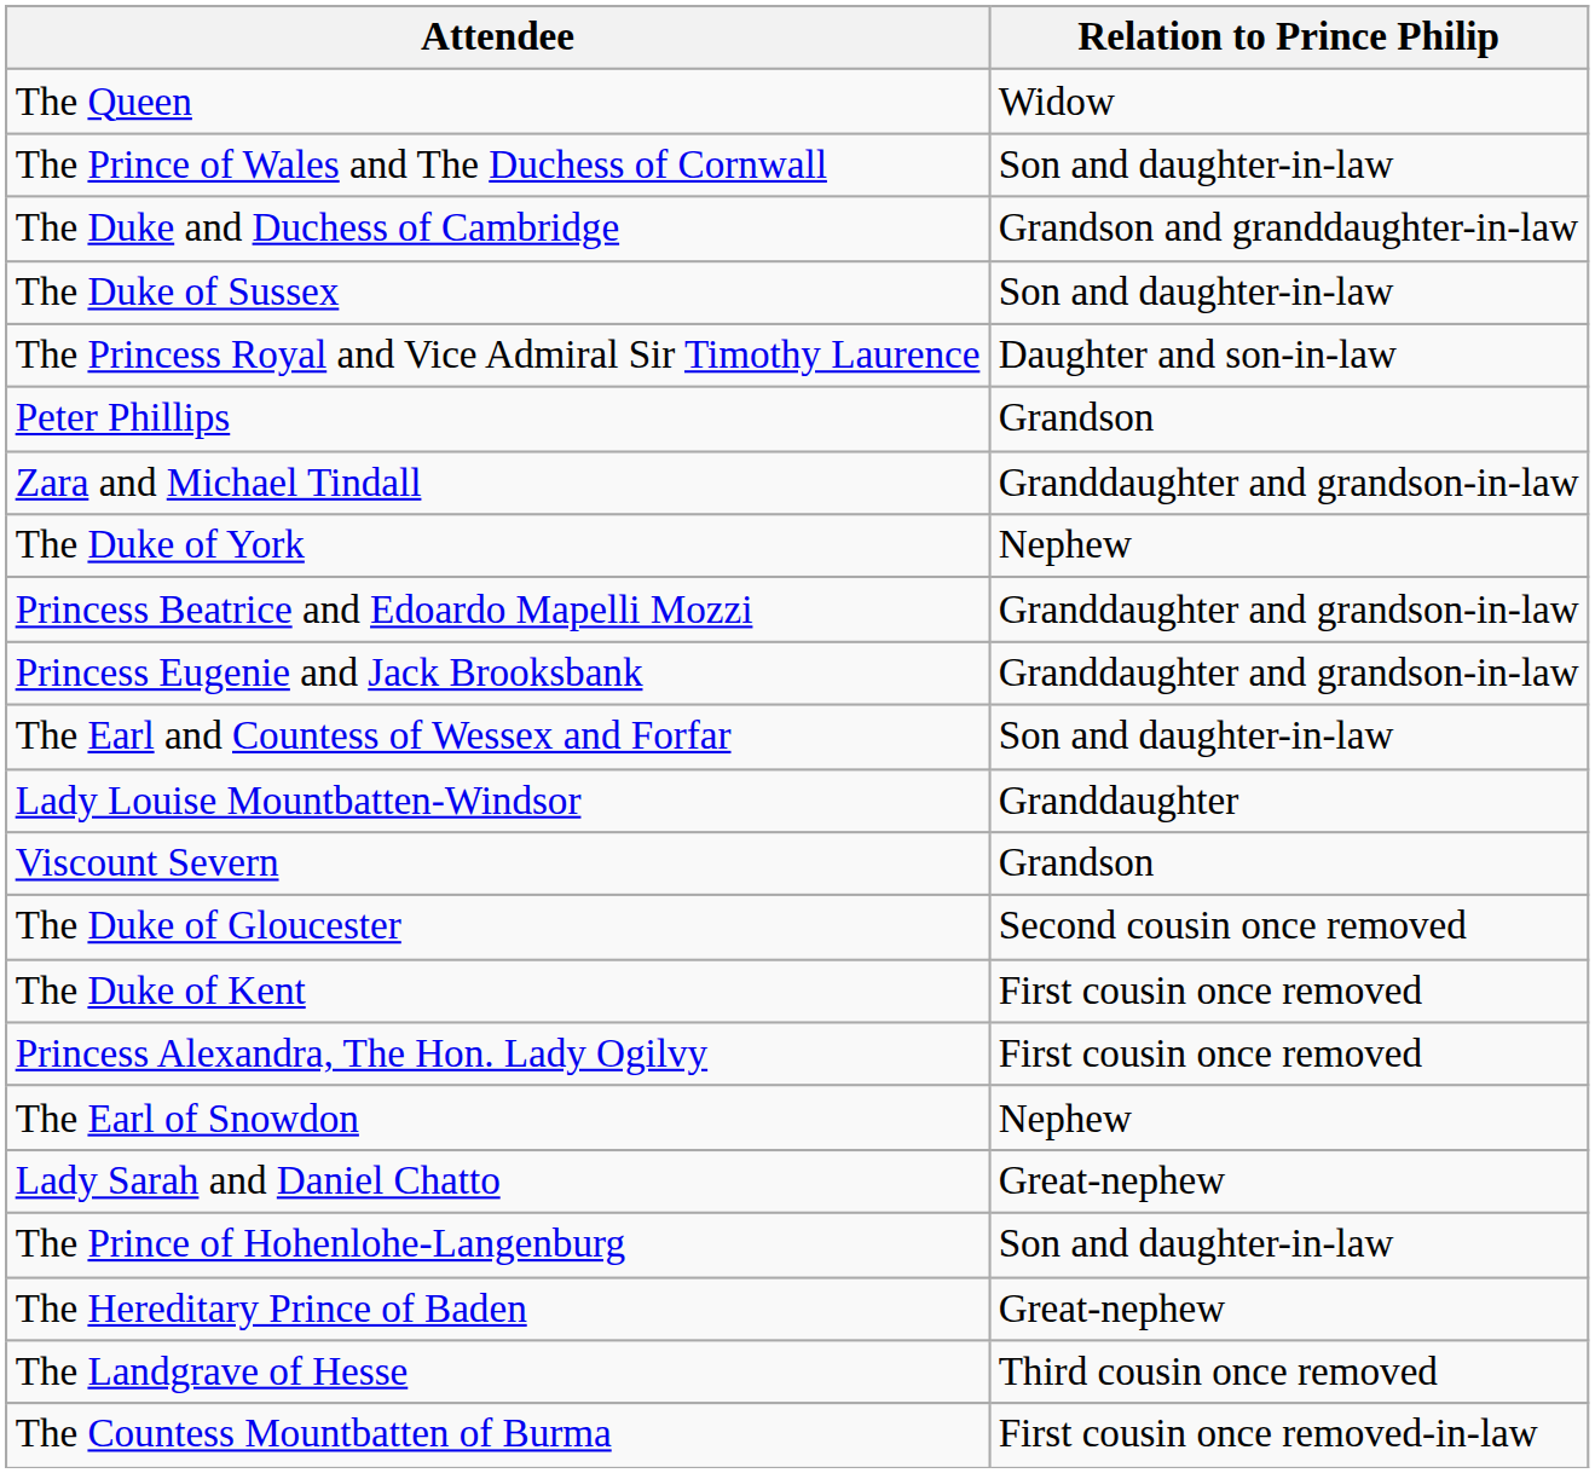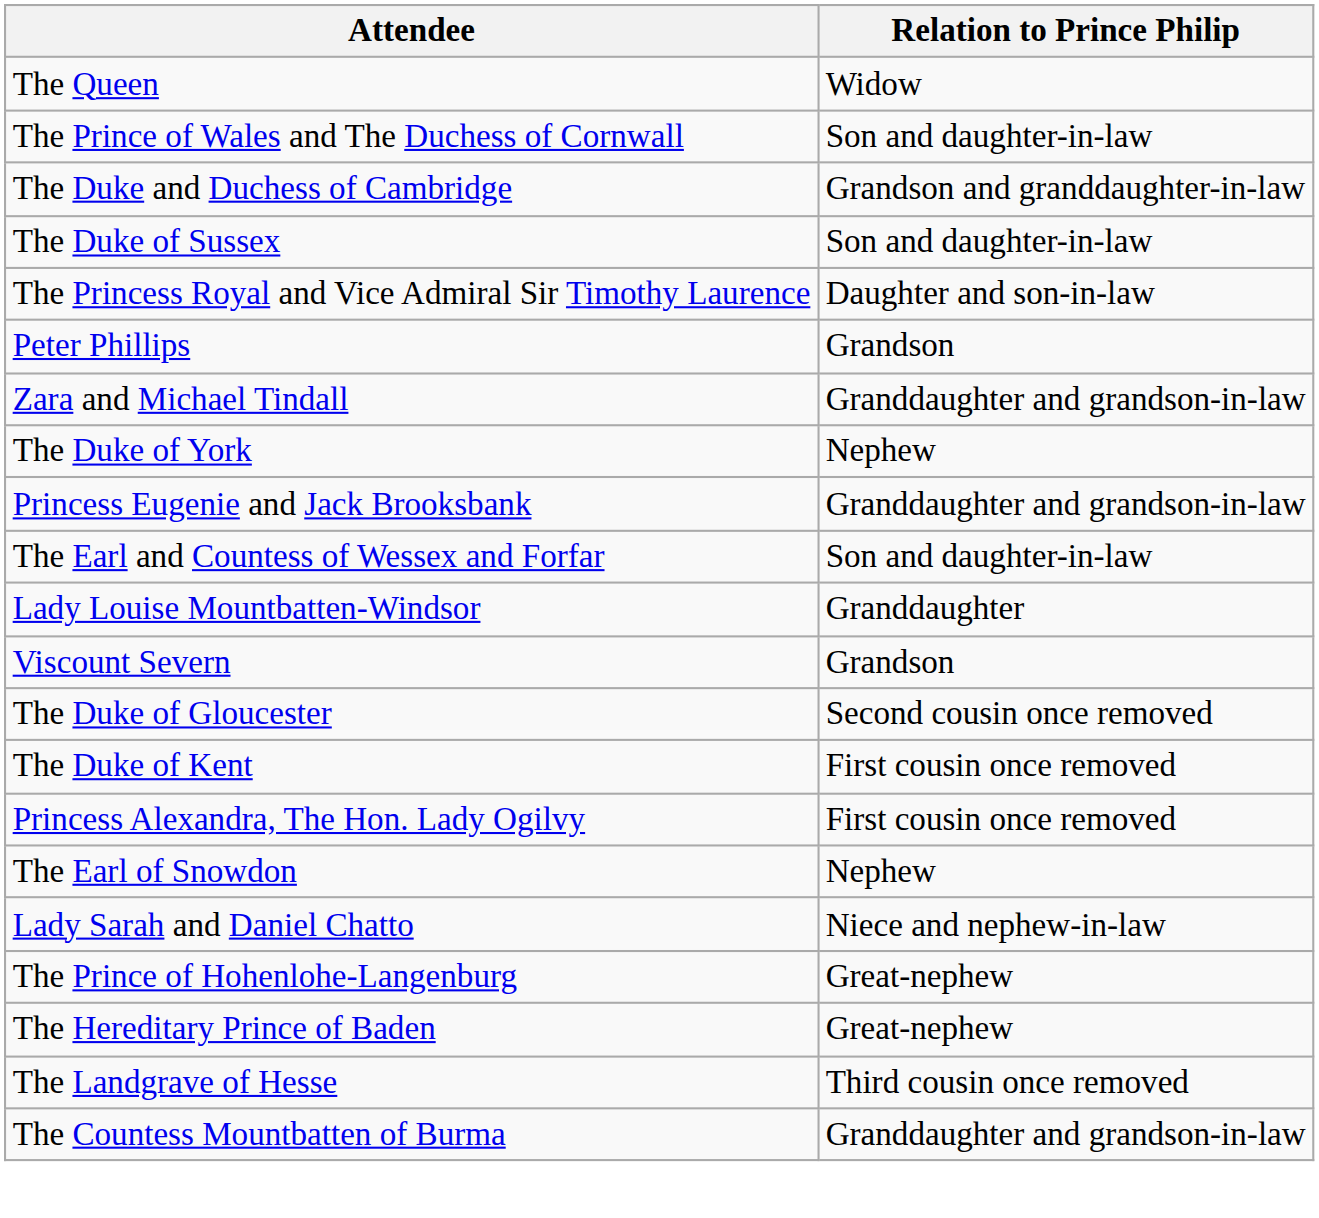 <table class="wikitable">
 <tr>
 <th>Attendee</th>
 <th>Relation to Prince Philip</th>
 </tr>
 <tr>
 <td>The <a href='#'>Queen</a></td>
 <td>Widow</td>
 </tr>
 <tr>
 <td>The <a href='#'>Prince of Wales</a> and The <a href='#'>Duchess of Cornwall</a></td>
 <td>Son and daughter-in-law</td>
 </tr>
 <tr>
 <td>The <a href='#'>Duke</a> and <a href='#'>Duchess of Cambridge</a></td>
 <td>Grandson and granddaughter-in-law</td>
 </tr>
 <tr>
 <td>The <a href='#'>Duke of Sussex</a></td>
 <td>Son and daughter-in-law</td>
 </tr>
 <tr>
 <td>The <a href='#'>Princess Royal</a> and Vice Admiral Sir <a href='#'>Timothy Laurence</a></td>
 <td>Daughter and son-in-law</td>
 </tr>
 <tr>
 <td><a href='#'>Peter Phillips</a></td>
 <td>Grandson</td>
 </tr>
 <tr>
 <td><a href='#'>Zara</a> and <a href='#'>Michael Tindall</a></td>
 <td>Granddaughter and grandson-in-law</td>
 </tr>
 <tr>
 <td>The <a href='#'>Duke of York</a></td>
 <td>Nephew</td>
 </tr>
 <tr>
-<td><a href='#'>Princess Beatrice</a> and <a href='#'>Edoardo Mapelli Mozzi</a></td>
-<td>Granddaughter and grandson-in-law</td>
-</tr>
-<tr>
 <td><a href='#'>Princess Eugenie</a> and <a href='#'>Jack Brooksbank</a></td>
 <td>Granddaughter and grandson-in-law</td>
 </tr>
 <tr>
 <td>The <a href='#'>Earl</a> and <a href='#'>Countess of Wessex and Forfar</a></td>
 <td>Son and daughter-in-law</td>
 </tr>
 <tr>
 <td><a href='#'>Lady Louise Mountbatten-Windsor</a></td>
 <td>Granddaughter</td>
 </tr>
 <tr>
 <td><a href='#'>Viscount Severn</a></td>
 <td>Grandson</td>
 </tr>
 <tr>
 <td>The <a href='#'>Duke of Gloucester</a></td>
 <td>Second cousin once removed</td>
 </tr>
 <tr>
 <td>The <a href='#'>Duke of Kent</a></td>
 <td>First cousin once removed</td>
 </tr>
 <tr>
 <td><a href='#'>Princess Alexandra, The Hon. Lady Ogilvy</a></td>
 <td>First cousin once removed</td>
 </tr>
 <tr>
 <td>The <a href='#'>Earl of Snowdon</a></td>
 <td>Nephew</td>
 </tr>
 <tr>
 <td><a href='#'>Lady Sarah</a> and <a href='#'>Daniel Chatto</a></td>
-<td>Great-nephew</td>
+<td>Niece and nephew-in-law</td>
 </tr>
 <tr>
 <td>The <a href='#'>Prince of Hohenlohe-Langenburg</a></td>
-<td>Son and daughter-in-law</td>
+<td>Great-nephew</td>
 </tr>
 <tr>
 <td>The <a href='#'>Hereditary Prince of Baden</a></td>
 <td>Great-nephew</td>
 </tr>
 <tr>
 <td>The <a href='#'>Landgrave of Hesse</a></td>
 <td>Third cousin once removed</td>
 </tr>
 <tr>
 <td>The <a href='#'>Countess Mountbatten of Burma</a></td>
-<td>First cousin once removed-in-law</td>
+<td>Granddaughter and grandson-in-law</td>
 </tr>
 </table>
